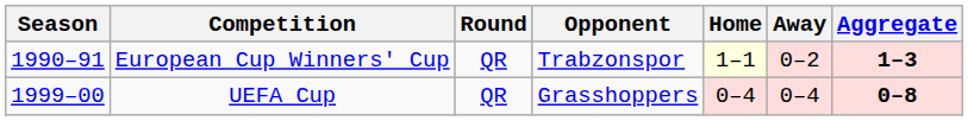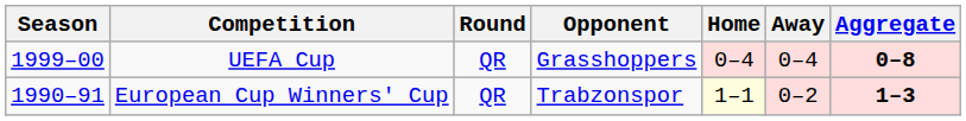 <table class="wikitable" style="font-size:100%; text-align: center;">
 <tr>
 <th>Season</th>
 <th>Competition</th>
 <th>Round</th>
 <th>Opponent</th>
 <th>Home</th>
 <th>Away</th>
 <th><a href='#'>Aggregate</a></th>
 </tr>
 <tr>
+<td><a href='#'>1999–00</a></td>
+<td><a href='#'>UEFA Cup</a></td>
+<td><a href='#'>QR</a></td>
+<td align="left"> <a href='#'>Grasshoppers</a></td>
+<td bgcolor="#ffdddd" style="text-align:center;">0–4</td>
+<td bgcolor="#ffdddd" style="text-align:center;">0–4</td>
+<td bgcolor="#ffdddd" style="text-align:center;"><strong>0–8</strong></td>
+</tr>
+<tr>
 <td><a href='#'>1990–91</a></td>
 <td><a href='#'>European Cup Winners' Cup</a></td>
 <td><a href='#'>QR</a></td>
 <td align="left"> <a href='#'>Trabzonspor</a></td>
 <td bgcolor="#ffffdd" style="text-align:center;">1–1</td>
 <td bgcolor="#ffdddd" style="text-align:center;">0–2</td>
 <td bgcolor="#ffdddd" style="text-align:center;"><strong>1–3</strong></td>
 </tr>
-<tr>
-<td><a href='#'>1999–00</a></td>
-<td><a href='#'>UEFA Cup</a></td>
-<td><a href='#'>QR</a></td>
-<td align="left"> <a href='#'>Grasshoppers</a></td>
-<td bgcolor="#ffdddd" style="text-align:center;">0–4</td>
-<td bgcolor="#ffdddd" style="text-align:center;">0–4</td>
-<td bgcolor="#ffdddd" style="text-align:center;"><strong>0–8</strong></td>
-</tr>
 </table>
